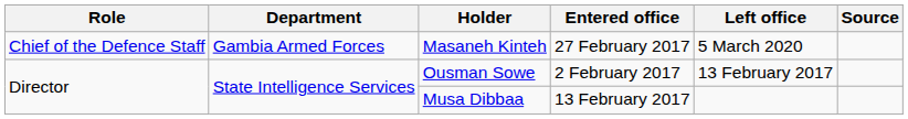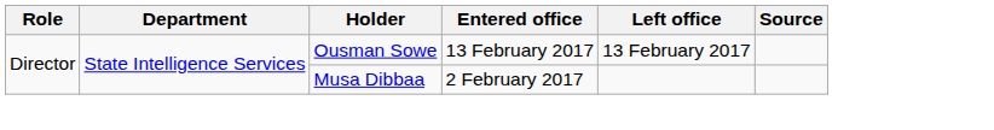 <table class="wikitable">
 <tr>
 <th>Role</th>
 <th>Department</th>
 <th>Holder</th>
 <th>Entered office</th>
 <th>Left office</th>
 <th>Source</th>
 </tr>
 <tr>
-<td><a href='#'>Chief of the Defence Staff</a></td>
-<td><a href='#'>Gambia Armed Forces</a></td>
-<td><a href='#'>Masaneh Kinteh</a></td>
-<td>27 February 2017</td>
-<td>5 March 2020</td>
-<td></td>
-</tr>
-<tr>
 <td rowspan=2>Director</td>
 <td rowspan=2><a href='#'>State Intelligence Services</a></td>
 <td><a href='#'>Ousman Sowe</a></td>
-<td>2 February 2017</td>
+<td>13 February 2017</td>
 <td>13 February 2017</td>
 <td></td>
 </tr>
 <tr>
 <td><a href='#'>Musa Dibbaa</a></td>
-<td>13 February 2017</td>
+<td>2 February 2017</td>
 <td></td>
 <td></td>
 </tr>
 </table>
